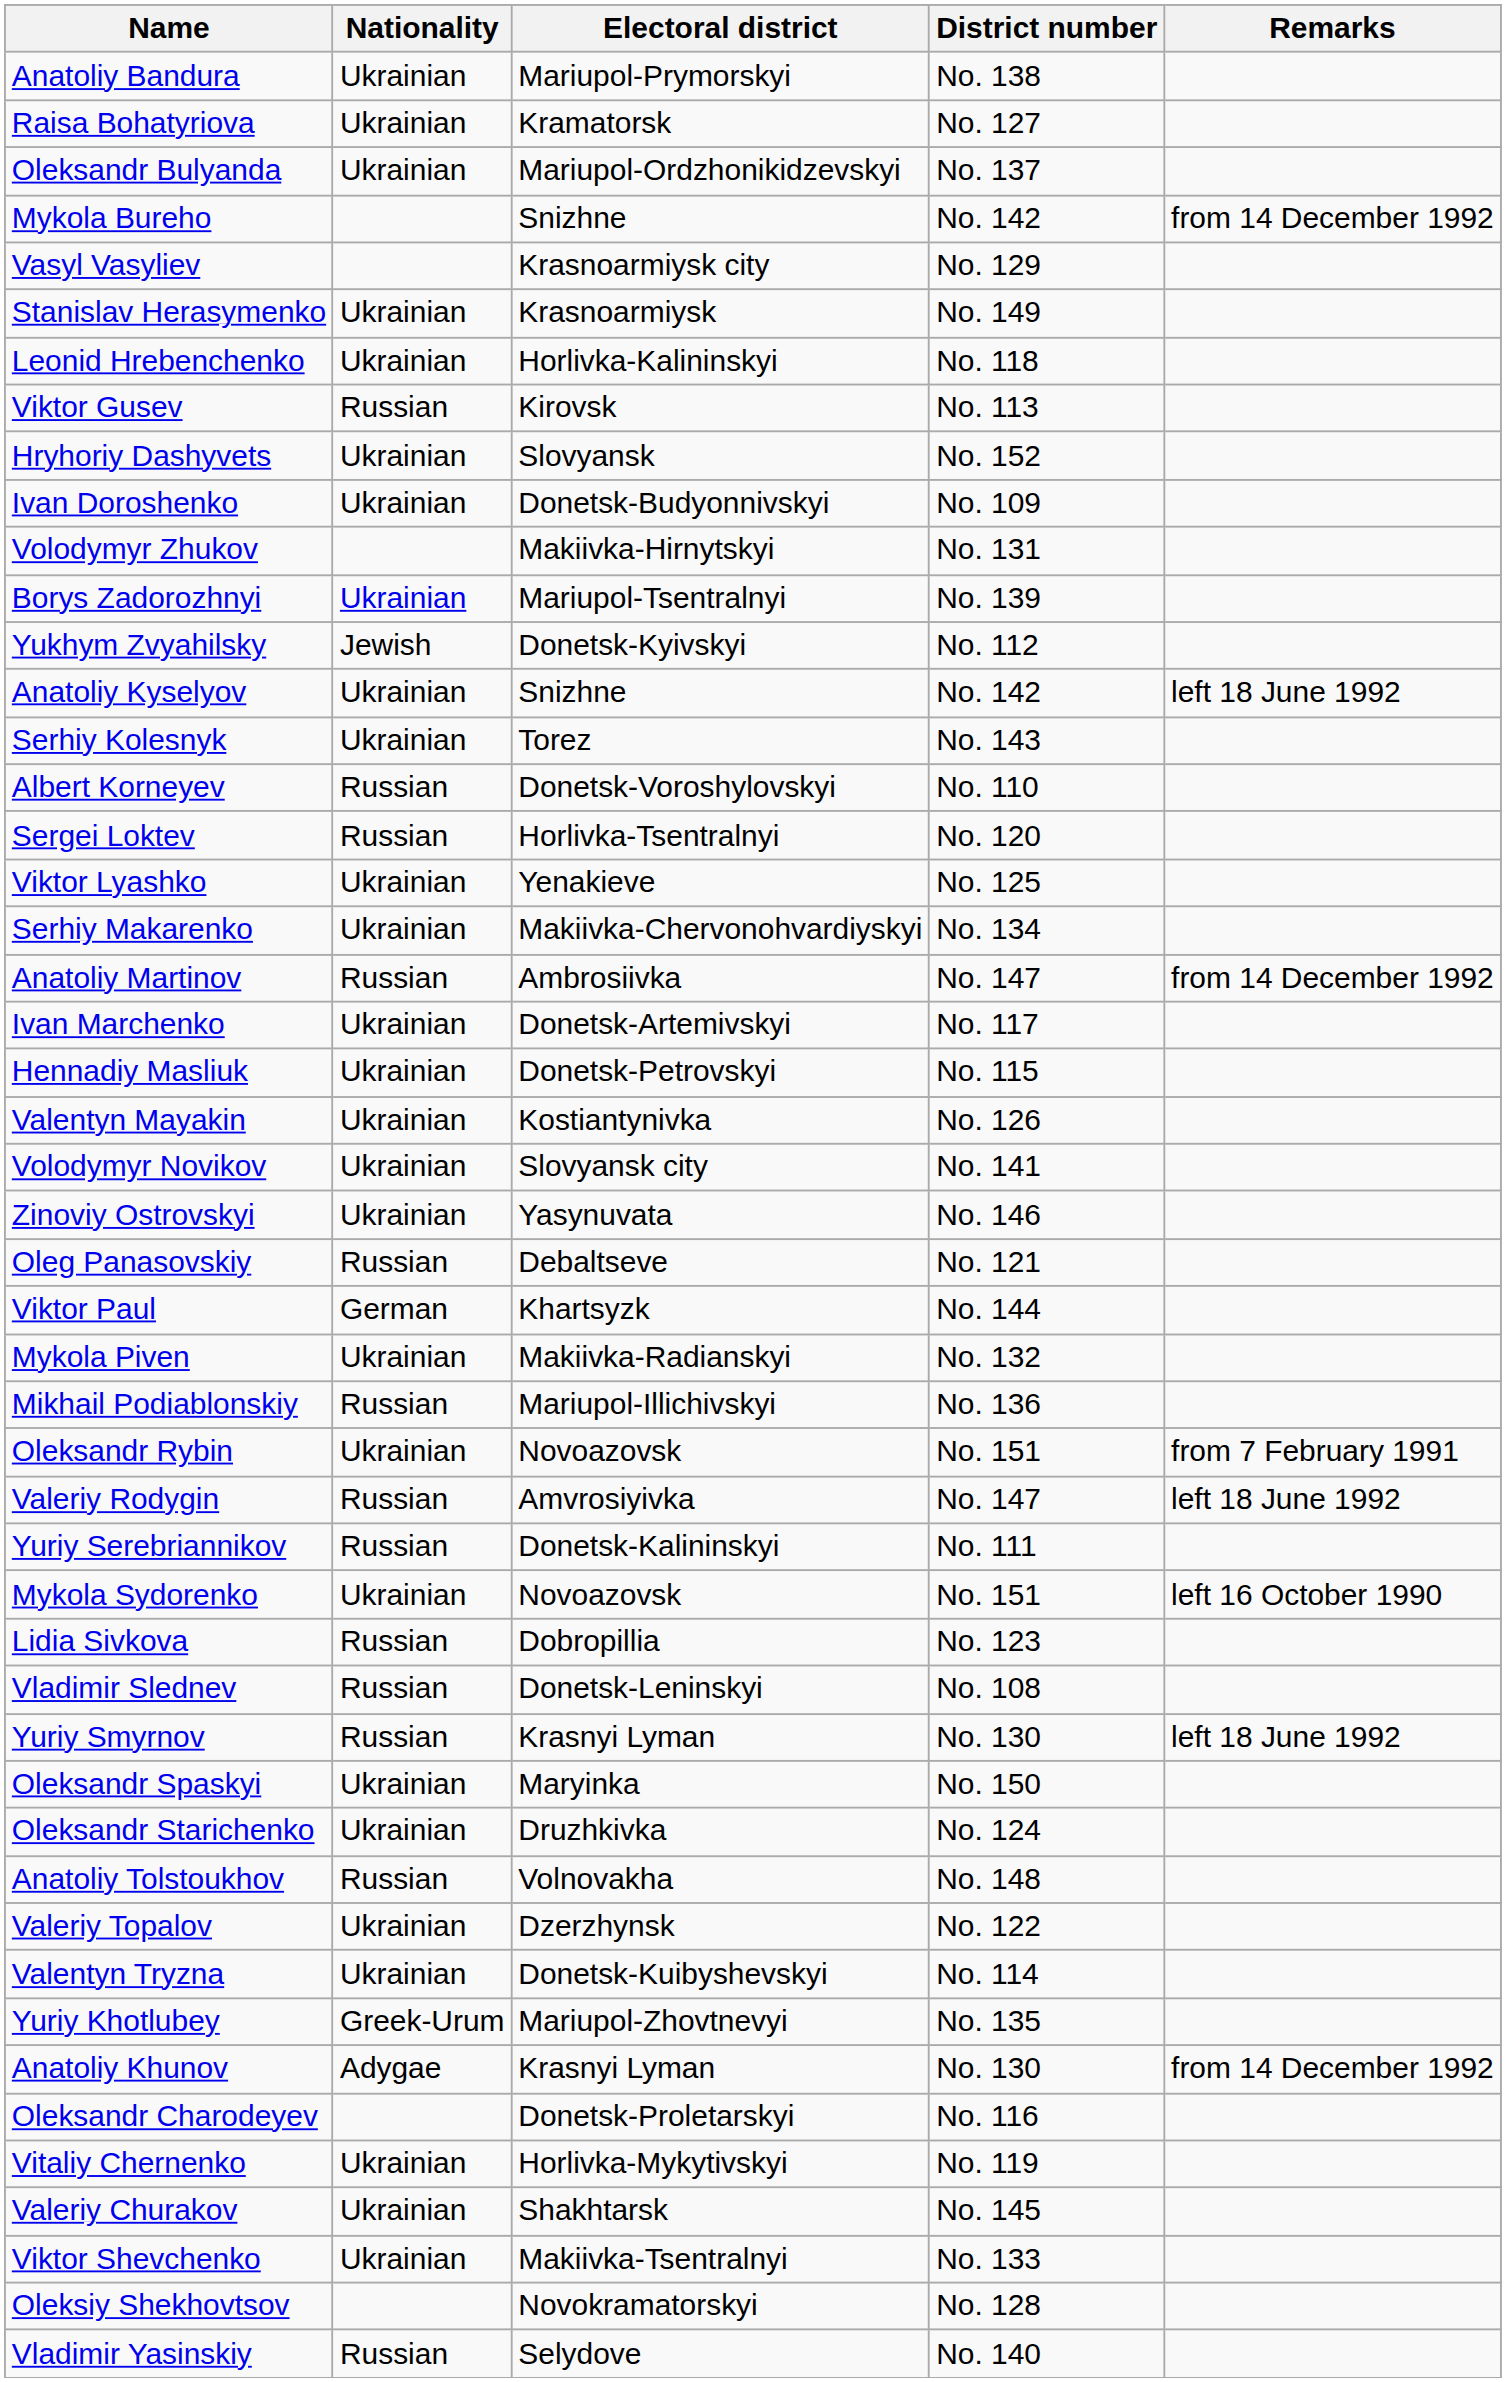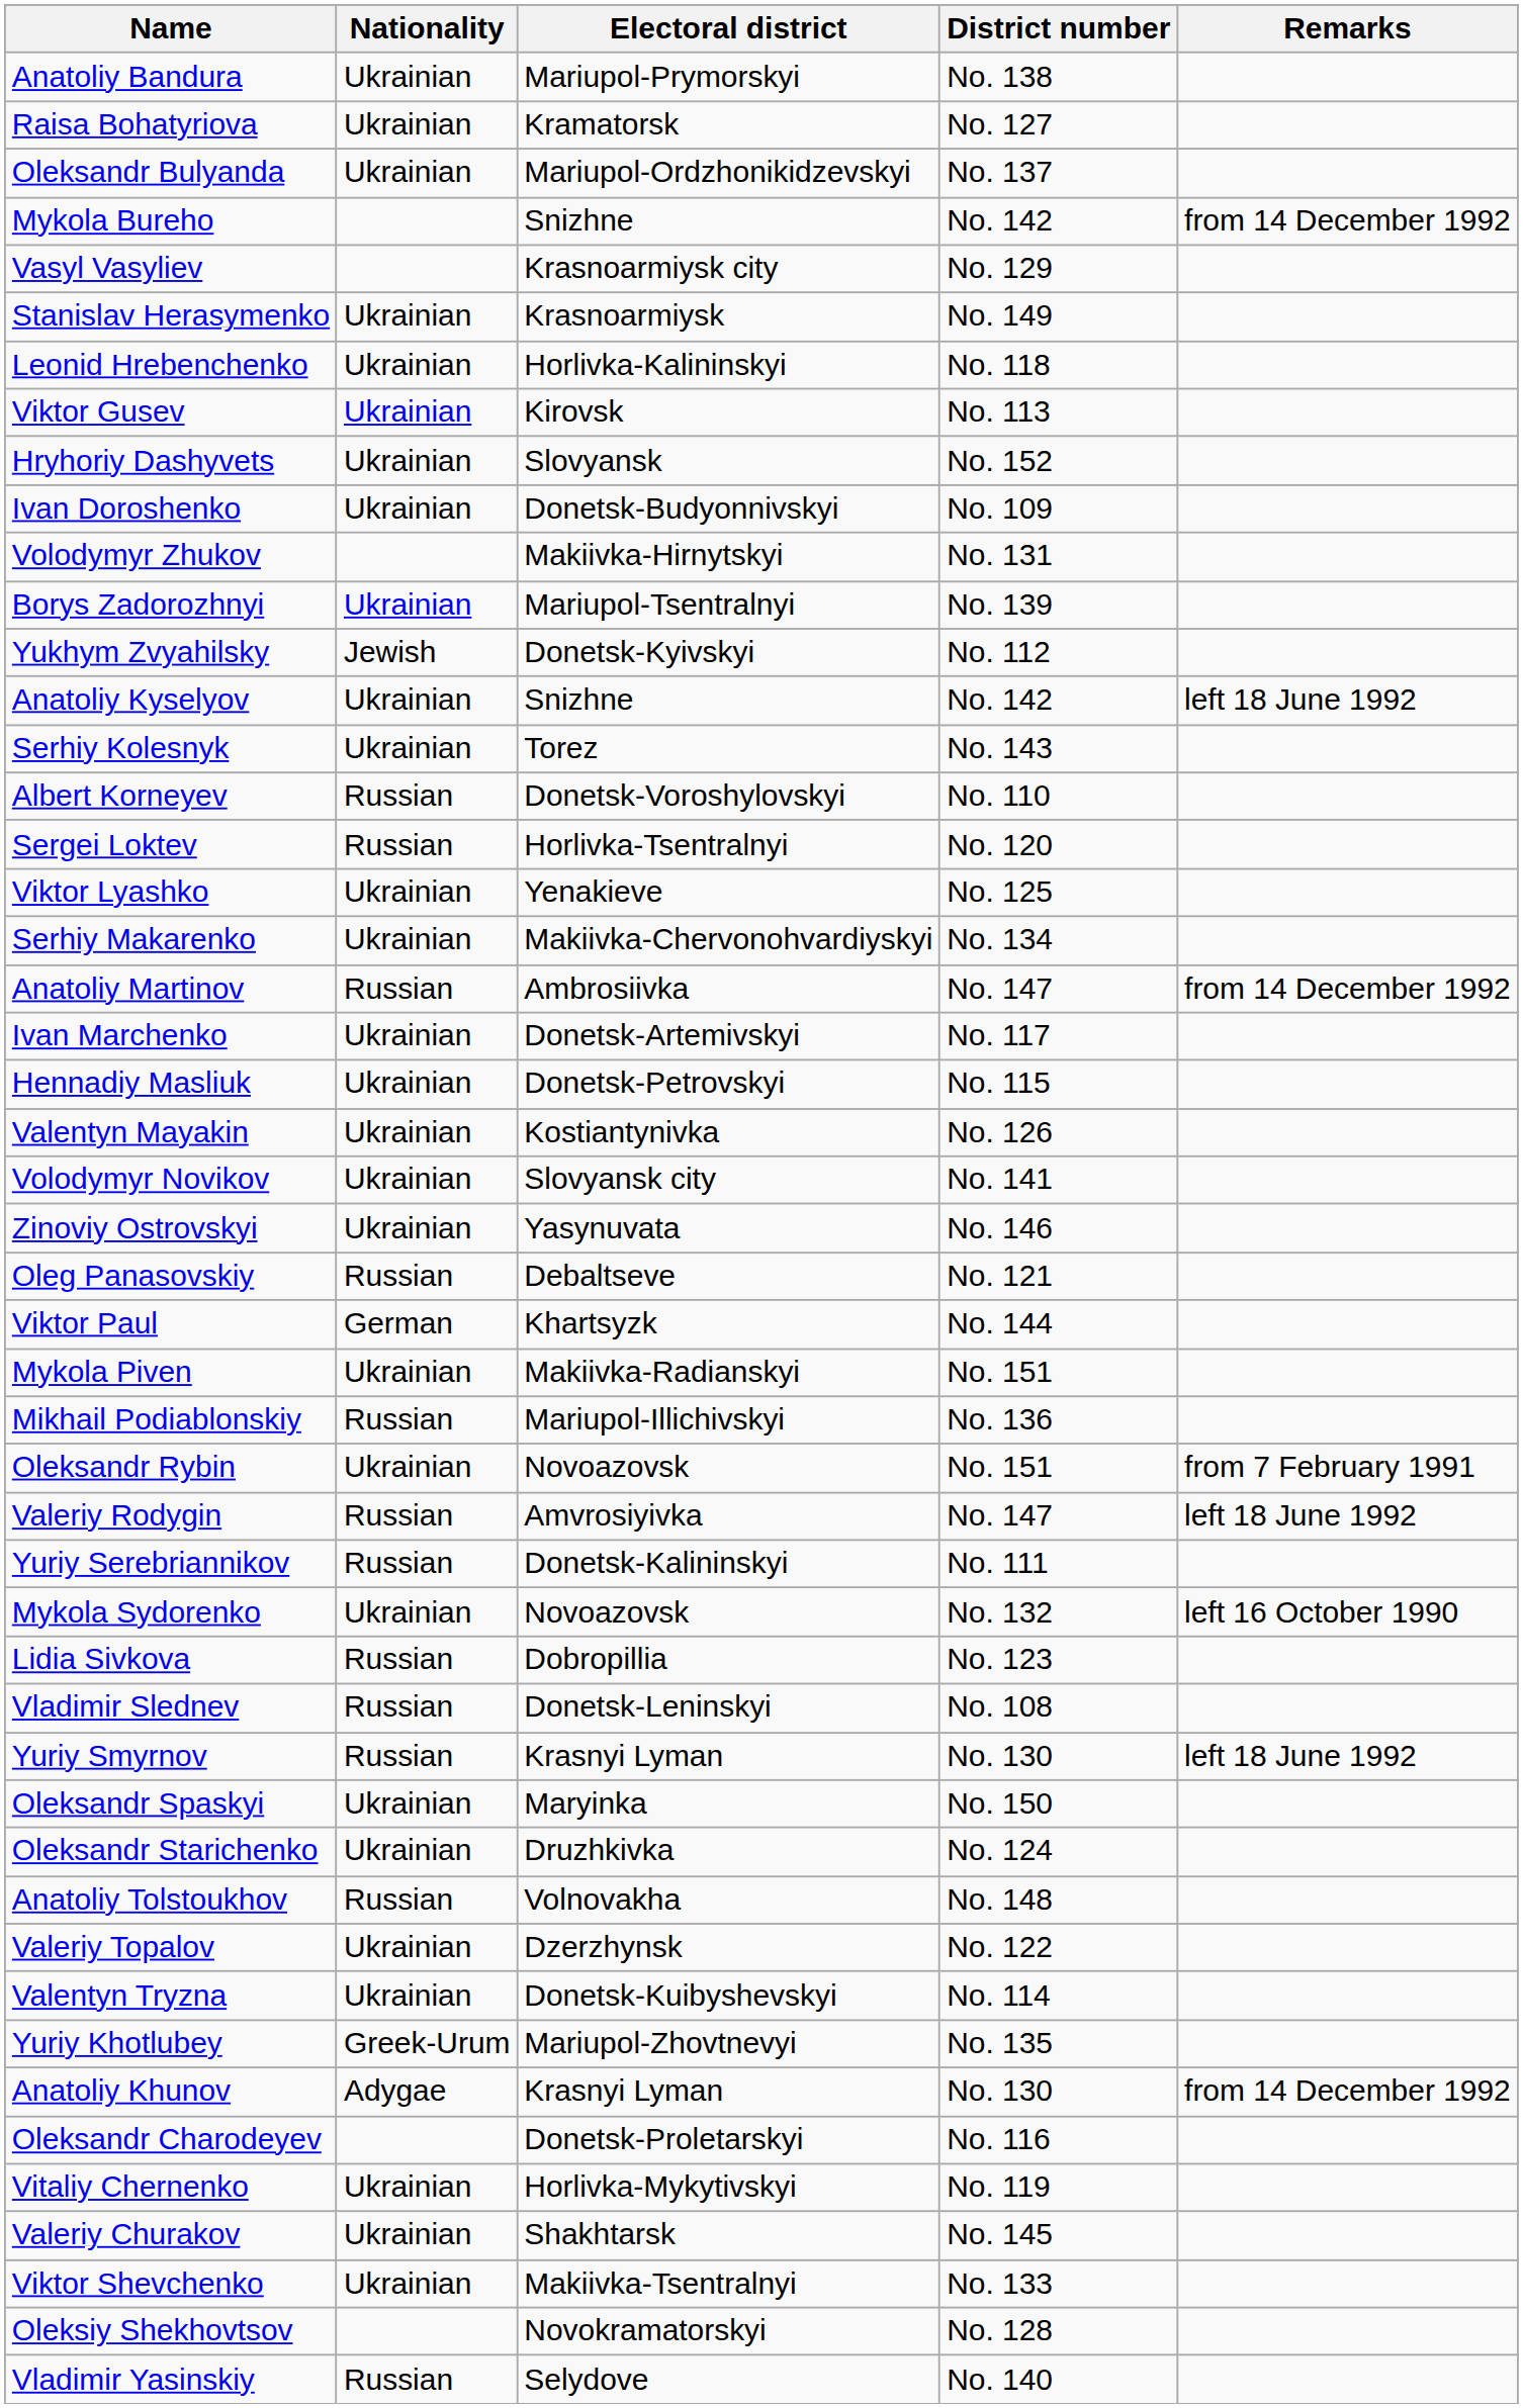 <table class="wikitable standard sortable">
 <tr>
 <th>Name</th>
 <th>Nationality</th>
 <th>Electoral district</th>
 <th>District number</th>
 <th>Remarks</th>
 </tr>
 <tr>
 <td><a href='#'>Anatoliy Bandura</a></td>
 <td>Ukrainian</td>
 <td>Mariupol-Prymorskyi</td>
 <td>No. 138</td>
 <td></td>
 </tr>
 <tr>
 <td><a href='#'>Raisa Bohatyriova</a></td>
 <td>Ukrainian</td>
 <td>Kramatorsk</td>
 <td>No. 127</td>
 <td></td>
 </tr>
 <tr>
 <td><a href='#'>Oleksandr Bulyanda</a></td>
 <td>Ukrainian</td>
 <td>Mariupol-Ordzhonikidzevskyi</td>
 <td>No. 137</td>
 <td></td>
 </tr>
 <tr>
 <td><a href='#'>Mykola Bureho</a></td>
 <td></td>
 <td>Snizhne</td>
 <td>No. 142</td>
 <td>from 14 December 1992</td>
 </tr>
 <tr>
 <td><a href='#'>Vasyl Vasyliev</a></td>
 <td></td>
 <td>Krasnoarmiysk city</td>
 <td>No. 129</td>
 <td></td>
 </tr>
 <tr>
 <td><a href='#'>Stanislav Herasymenko</a></td>
 <td>Ukrainian</td>
 <td>Krasnoarmiysk</td>
 <td>No. 149</td>
 <td></td>
 </tr>
 <tr>
 <td><a href='#'>Leonid Hrebenchenko</a></td>
 <td>Ukrainian</td>
 <td>Horlivka-Kalininskyi</td>
 <td>No. 118</td>
 <td></td>
 </tr>
 <tr>
 <td><a href='#'>Viktor Gusev</a></td>
-<td>Russian</td>
+<td><a href='#'>Ukrainian</a></td>
 <td>Kirovsk</td>
 <td>No. 113</td>
 <td></td>
 </tr>
 <tr>
 <td><a href='#'>Hryhoriy Dashyvets</a></td>
 <td>Ukrainian</td>
 <td>Slovyansk</td>
 <td>No. 152</td>
 <td></td>
 </tr>
 <tr>
 <td><a href='#'>Ivan Doroshenko</a></td>
 <td>Ukrainian</td>
 <td>Donetsk-Budyonnivskyi</td>
 <td>No. 109</td>
 <td></td>
 </tr>
 <tr>
 <td><a href='#'>Volodymyr Zhukov</a></td>
 <td></td>
 <td>Makiivka-Hirnytskyi</td>
 <td>No. 131</td>
 <td></td>
 </tr>
 <tr>
 <td><a href='#'>Borys Zadorozhnyi</a></td>
 <td><a href='#'>Ukrainian</a></td>
 <td>Mariupol-Tsentralnyi</td>
 <td>No. 139</td>
 <td></td>
 </tr>
 <tr>
 <td><a href='#'>Yukhym Zvyahilsky</a></td>
 <td>Jewish</td>
 <td>Donetsk-Kyivskyi</td>
 <td>No. 112</td>
 <td></td>
 </tr>
 <tr>
 <td><a href='#'>Anatoliy Kyselyov</a></td>
 <td>Ukrainian</td>
 <td>Snizhne</td>
 <td>No. 142</td>
 <td>left 18 June 1992</td>
 </tr>
 <tr>
 <td><a href='#'>Serhiy Kolesnyk</a></td>
 <td>Ukrainian</td>
 <td>Torez</td>
 <td>No. 143</td>
 <td></td>
 </tr>
 <tr>
 <td><a href='#'>Albert Korneyev</a></td>
 <td>Russian</td>
 <td>Donetsk-Voroshylovskyi</td>
 <td>No. 110</td>
 <td></td>
 </tr>
 <tr>
 <td><a href='#'>Sergei Loktev</a></td>
 <td>Russian</td>
 <td>Horlivka-Tsentralnyi</td>
 <td>No. 120</td>
 <td></td>
 </tr>
 <tr>
 <td><a href='#'>Viktor Lyashko</a></td>
 <td>Ukrainian</td>
 <td>Yenakieve</td>
 <td>No. 125</td>
 <td></td>
 </tr>
 <tr>
 <td><a href='#'>Serhiy Makarenko</a></td>
 <td>Ukrainian</td>
 <td>Makiivka-Chervonohvardiyskyi</td>
 <td>No. 134</td>
 <td></td>
 </tr>
 <tr>
 <td><a href='#'>Anatoliy Martinov</a></td>
 <td>Russian</td>
 <td>Ambrosiivka</td>
 <td>No. 147</td>
 <td>from 14 December 1992</td>
 </tr>
 <tr>
 <td><a href='#'>Ivan Marchenko</a></td>
 <td>Ukrainian</td>
 <td>Donetsk-Artemivskyi</td>
 <td>No. 117</td>
 <td></td>
 </tr>
 <tr>
 <td><a href='#'>Hennadiy Masliuk</a></td>
 <td>Ukrainian</td>
 <td>Donetsk-Petrovskyi</td>
 <td>No. 115</td>
 <td></td>
 </tr>
 <tr>
 <td><a href='#'>Valentyn Mayakin</a></td>
 <td>Ukrainian</td>
 <td>Kostiantynivka</td>
 <td>No. 126</td>
 <td></td>
 </tr>
 <tr>
 <td><a href='#'>Volodymyr Novikov</a></td>
 <td>Ukrainian</td>
 <td>Slovyansk city</td>
 <td>No. 141</td>
 <td></td>
 </tr>
 <tr>
 <td><a href='#'>Zinoviy Ostrovskyi</a></td>
 <td>Ukrainian</td>
 <td>Yasynuvata</td>
 <td>No. 146</td>
 <td></td>
 </tr>
 <tr>
 <td><a href='#'>Oleg Panasovskiy</a></td>
 <td>Russian</td>
 <td>Debaltseve</td>
 <td>No. 121</td>
 <td></td>
 </tr>
 <tr>
 <td><a href='#'>Viktor Paul</a></td>
 <td>German</td>
 <td>Khartsyzk</td>
 <td>No. 144</td>
 <td></td>
 </tr>
 <tr>
 <td><a href='#'>Mykola Piven</a></td>
 <td>Ukrainian</td>
 <td>Makiivka-Radianskyi</td>
-<td>No. 132</td>
+<td>No. 151</td>
 <td></td>
 </tr>
 <tr>
 <td><a href='#'>Mikhail Podiablonskiy</a></td>
 <td>Russian</td>
 <td>Mariupol-Illichivskyi</td>
 <td>No. 136</td>
 <td></td>
 </tr>
 <tr>
 <td><a href='#'>Oleksandr Rybin</a></td>
 <td>Ukrainian</td>
 <td>Novoazovsk</td>
 <td>No. 151</td>
 <td>from 7 February 1991</td>
 </tr>
 <tr>
 <td><a href='#'>Valeriy Rodygin</a></td>
 <td>Russian</td>
 <td>Amvrosiyivka</td>
 <td>No. 147</td>
 <td>left 18 June 1992</td>
 </tr>
 <tr>
 <td><a href='#'>Yuriy Serebriannikov</a></td>
 <td>Russian</td>
 <td>Donetsk-Kalininskyi</td>
 <td>No. 111</td>
 <td></td>
 </tr>
 <tr>
 <td><a href='#'>Mykola Sydorenko</a></td>
 <td>Ukrainian</td>
 <td>Novoazovsk</td>
-<td>No. 151</td>
+<td>No. 132</td>
 <td>left 16 October 1990</td>
 </tr>
 <tr>
 <td><a href='#'>Lidia Sivkova</a></td>
 <td>Russian</td>
 <td>Dobropillia</td>
 <td>No. 123</td>
 <td></td>
 </tr>
 <tr>
 <td><a href='#'>Vladimir Slednev</a></td>
 <td>Russian</td>
 <td>Donetsk-Leninskyi</td>
 <td>No. 108</td>
 <td></td>
 </tr>
 <tr>
 <td><a href='#'>Yuriy Smyrnov</a></td>
 <td>Russian</td>
 <td>Krasnyi Lyman</td>
 <td>No. 130</td>
 <td>left 18 June 1992</td>
 </tr>
 <tr>
 <td><a href='#'>Oleksandr Spaskyi</a></td>
 <td>Ukrainian</td>
 <td>Maryinka</td>
 <td>No. 150</td>
 <td></td>
 </tr>
 <tr>
 <td><a href='#'>Oleksandr Starichenko</a></td>
 <td>Ukrainian</td>
 <td>Druzhkivka</td>
 <td>No. 124</td>
 <td></td>
 </tr>
 <tr>
 <td><a href='#'>Anatoliy Tolstoukhov</a></td>
 <td>Russian</td>
 <td>Volnovakha</td>
 <td>No. 148</td>
 <td></td>
 </tr>
 <tr>
 <td><a href='#'>Valeriy Topalov</a></td>
 <td>Ukrainian</td>
 <td>Dzerzhynsk</td>
 <td>No. 122</td>
 <td></td>
 </tr>
 <tr>
 <td><a href='#'>Valentyn Tryzna</a></td>
 <td>Ukrainian</td>
 <td>Donetsk-Kuibyshevskyi</td>
 <td>No. 114</td>
 <td></td>
 </tr>
 <tr>
 <td><a href='#'>Yuriy Khotlubey</a></td>
 <td>Greek-Urum</td>
 <td>Mariupol-Zhovtnevyi</td>
 <td>No. 135</td>
 <td></td>
 </tr>
 <tr>
 <td><a href='#'>Anatoliy Khunov</a></td>
 <td>Adygae</td>
 <td>Krasnyi Lyman</td>
 <td>No. 130</td>
 <td>from 14 December 1992</td>
 </tr>
 <tr>
 <td><a href='#'>Oleksandr Charodeyev</a></td>
 <td></td>
 <td>Donetsk-Proletarskyi</td>
 <td>No. 116</td>
 <td></td>
 </tr>
 <tr>
 <td><a href='#'>Vitaliy Chernenko</a></td>
 <td>Ukrainian</td>
 <td>Horlivka-Mykytivskyi</td>
 <td>No. 119</td>
 <td></td>
 </tr>
 <tr>
 <td><a href='#'>Valeriy Churakov</a></td>
 <td>Ukrainian</td>
 <td>Shakhtarsk</td>
 <td>No. 145</td>
 <td></td>
 </tr>
 <tr>
 <td><a href='#'>Viktor Shevchenko</a></td>
 <td>Ukrainian</td>
 <td>Makiivka-Tsentralnyi</td>
 <td>No. 133</td>
 <td></td>
 </tr>
 <tr>
 <td><a href='#'>Oleksiy Shekhovtsov</a></td>
 <td></td>
 <td>Novokramatorskyi</td>
 <td>No. 128</td>
 <td></td>
 </tr>
 <tr>
 <td><a href='#'>Vladimir Yasinskiy</a></td>
 <td>Russian</td>
 <td>Selydove</td>
 <td>No. 140</td>
 <td></td>
 </tr>
 <tr>
 </tr>
 </table>
